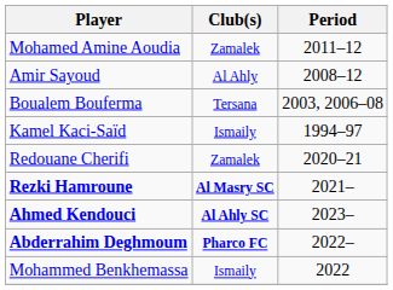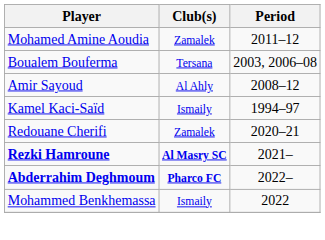 <table class="wikitable collapsible collapsed" style="text-align:center;font-size:95%">
 <tr>
 <th scope="col">Player</th>
 <th scope="col" class="unsortable">Club(s)</th>
 <th scope="col">Period</th>
 </tr>
 <tr>
 <td align="left"><a href='#'>Mohamed Amine Aoudia</a></td>
 <td><small><a href='#'>Zamalek</a></small></td>
 <td>2011–12</td>
 </tr>
 <tr>
+<td align="left"><a href='#'>Boualem Bouferma</a></td>
+<td><small><a href='#'>Tersana</a></small></td>
+<td>2003, 2006–08</td>
+</tr>
+<tr>
 <td align="left"><a href='#'>Amir Sayoud</a></td>
 <td><small><a href='#'>Al Ahly</a></small></td>
 <td>2008–12</td>
-</tr>
-<tr>
-<td align="left"><a href='#'>Boualem Bouferma</a></td>
-<td><small><a href='#'>Tersana</a></small></td>
-<td>2003, 2006–08</td>
 </tr>
 <tr>
 <td align="left"><a href='#'>Kamel Kaci-Saïd</a></td>
 <td><small><a href='#'>Ismaily</a></small></td>
 <td>1994–97</td>
 </tr>
 <tr>
 <td align="left"><a href='#'>Redouane Cherifi</a></td>
 <td><small><a href='#'>Zamalek</a></small></td>
 <td>2020–21</td>
 </tr>
 <tr>
 <td align="left"><strong><a href='#'>Rezki Hamroune</a></strong></td>
 <td><small><strong><a href='#'>Al Masry SC</a></strong></small></td>
 <td>2021–</td>
 </tr>
 <tr>
-<td align="left"><strong><a href='#'>Ahmed Kendouci</a></strong></td>
-<td><small><strong><a href='#'>Al Ahly SC</a></strong></small></td>
-<td>2023–</td>
-</tr>
-<tr>
 <td align="left"><strong><a href='#'>Abderrahim Deghmoum</a></strong></td>
 <td><small><strong><a href='#'>Pharco FC</a></strong></small></td>
 <td>2022–</td>
 </tr>
 <tr>
 <td align="left"><a href='#'>Mohammed Benkhemassa</a></td>
 <td><small><a href='#'>Ismaily</a></small></td>
 <td>2022</td>
 </tr>
 <tr>
 </tr>
 </table>
